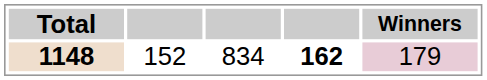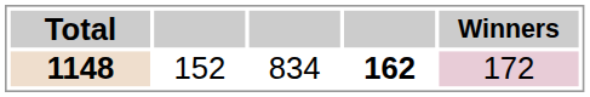 <table style="border: 1px solid #999; background-color:#FFFFFF; line-height:16px; text-align:center">
 <tr>
 <th style="background-color: #ccc;" width="70">Total</th>
 <th style="background-color: #ccc;" width="45"><small></small></th>
 <th style="background-color: #ccc;" width="45"><small></small></th>
 <th style="background-color: #ccc;" width="45"><small></small></th>
 <th style="background-color: #ccc;" width="70"><small>Winners</small></th>
 </tr>
 <tr>
 <td bgcolor="#EFDECD"><strong>1148</strong></td>
 <td>152</td>
 <td>834</td>
 <td><strong>162</strong></td>
-<td bgcolor="#E8CCD7">179</td>
+<td bgcolor="#E8CCD7">172</td>
 </tr>
 </table>
